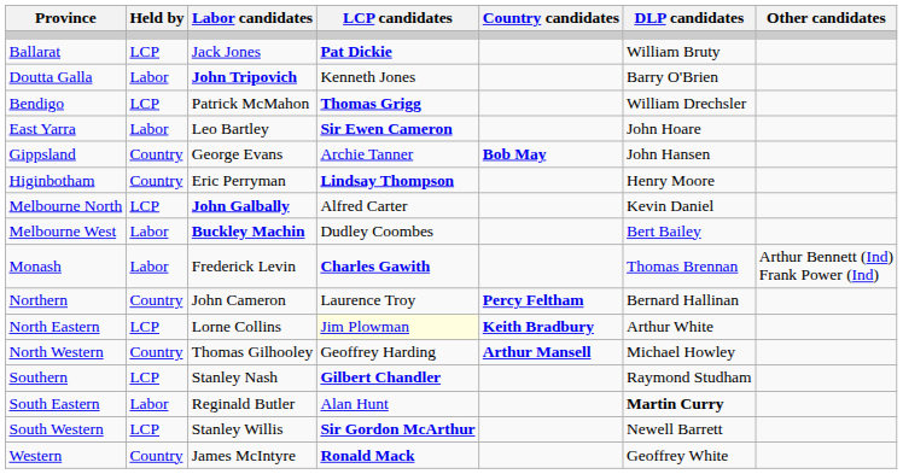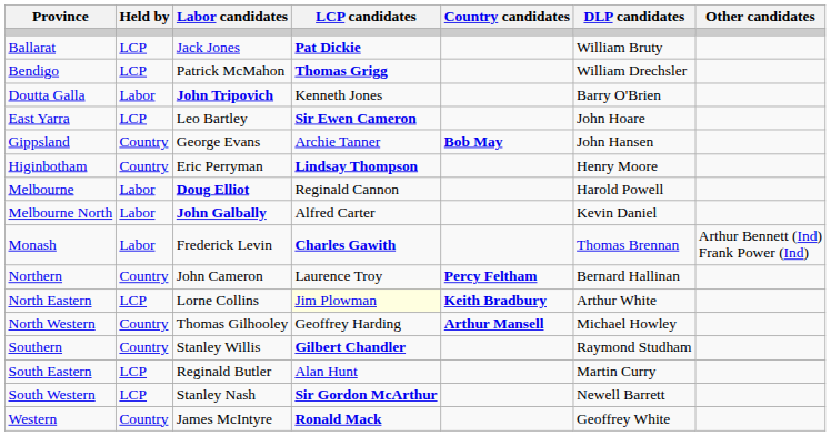 <table class="wikitable">
 <tr>
 <th>Province</th>
 <th>Held by</th>
 <th><a href='#'>Labor</a> candidates</th>
 <th><a href='#'>LCP</a> candidates</th>
 <th><a href='#'>Country</a> candidates</th>
 <th><a href='#'>DLP</a> candidates</th>
 <th>Other candidates</th>
 </tr>
 <tr bgcolor="#cccccc">
 <td></td>
 <td></td>
 <td></td>
 <td></td>
 <td></td>
 <td></td>
 <td></td>
 </tr>
 <tr>
 <td><a href='#'>Ballarat</a></td>
 <td><a href='#'>LCP</a></td>
 <td><a href='#'>Jack Jones</a></td>
 <td><strong><a href='#'>Pat Dickie</a></strong></td>
 <td></td>
 <td>William Bruty</td>
 <td></td>
 </tr>
 <tr>
+<td><a href='#'>Bendigo</a></td>
+<td><a href='#'>LCP</a></td>
+<td>Patrick McMahon</td>
+<td><strong><a href='#'>Thomas Grigg</a></strong></td>
+<td></td>
+<td>William Drechsler</td>
+<td></td>
+</tr>
+<tr>
 <td><a href='#'>Doutta Galla</a></td>
 <td><a href='#'>Labor</a></td>
 <td><strong><a href='#'>John Tripovich</a></strong></td>
 <td>Kenneth Jones</td>
 <td></td>
 <td>Barry O'Brien</td>
 <td></td>
 </tr>
 <tr>
-<td><a href='#'>Bendigo</a></td>
+<td><a href='#'>East Yarra</a></td>
 <td><a href='#'>LCP</a></td>
-<td>Patrick McMahon</td>
-<td><strong><a href='#'>Thomas Grigg</a></strong></td>
-<td></td>
-<td>William Drechsler</td>
-<td></td>
-</tr>
-<tr>
-<td><a href='#'>East Yarra</a></td>
-<td><a href='#'>Labor</a></td>
 <td>Leo Bartley</td>
 <td><strong><a href='#'>Sir Ewen Cameron</a></strong></td>
 <td></td>
 <td>John Hoare</td>
 <td></td>
 </tr>
 <tr>
 <td><a href='#'>Gippsland</a></td>
 <td><a href='#'>Country</a></td>
 <td>George Evans</td>
 <td><a href='#'>Archie Tanner</a></td>
 <td><strong><a href='#'>Bob May</a></strong></td>
 <td>John Hansen</td>
 <td></td>
 </tr>
 <tr>
 <td><a href='#'>Higinbotham</a></td>
 <td><a href='#'>Country</a></td>
 <td>Eric Perryman</td>
 <td><strong><a href='#'>Lindsay Thompson</a></strong></td>
 <td></td>
 <td>Henry Moore</td>
 <td></td>
 </tr>
 <tr>
+<td><a href='#'>Melbourne</a></td>
+<td><a href='#'>Labor</a></td>
+<td><strong><a href='#'>Doug Elliot</a></strong></td>
+<td>Reginald Cannon</td>
+<td></td>
+<td>Harold Powell</td>
+<td></td>
+</tr>
+<tr>
 <td><a href='#'>Melbourne North</a></td>
-<td><a href='#'>LCP</a></td>
+<td><a href='#'>Labor</a></td>
 <td><strong><a href='#'>John Galbally</a></strong></td>
 <td>Alfred Carter</td>
 <td></td>
 <td>Kevin Daniel</td>
-<td></td>
-</tr>
-<tr>
-<td><a href='#'>Melbourne West</a></td>
-<td><a href='#'>Labor</a></td>
-<td><strong><a href='#'>Buckley Machin</a></strong></td>
-<td>Dudley Coombes</td>
-<td></td>
-<td><a href='#'>Bert Bailey</a></td>
 <td></td>
 </tr>
 <tr>
 <td><a href='#'>Monash</a></td>
 <td><a href='#'>Labor</a></td>
 <td>Frederick Levin</td>
 <td><strong><a href='#'>Charles Gawith</a></strong></td>
 <td></td>
 <td><a href='#'>Thomas Brennan</a></td>
 <td>Arthur Bennett (<a href='#'>Ind</a>) <br> Frank Power (<a href='#'>Ind</a>)</td>
 </tr>
 <tr>
 <td><a href='#'>Northern</a></td>
 <td><a href='#'>Country</a></td>
 <td>John Cameron</td>
 <td>Laurence Troy</td>
 <td><strong><a href='#'>Percy Feltham</a></strong></td>
 <td>Bernard Hallinan</td>
 <td></td>
 </tr>
 <tr>
 <td><a href='#'>North Eastern</a></td>
 <td><a href='#'>LCP</a></td>
 <td>Lorne Collins</td>
 <td style="background: lightyellow;"><a href='#'>Jim Plowman</a></td>
 <td><strong><a href='#'>Keith Bradbury</a></strong></td>
 <td>Arthur White</td>
 <td></td>
 </tr>
 <tr>
 <td><a href='#'>North Western</a></td>
 <td><a href='#'>Country</a></td>
 <td>Thomas Gilhooley</td>
 <td>Geoffrey Harding</td>
 <td><strong><a href='#'>Arthur Mansell</a></strong></td>
 <td>Michael Howley</td>
 <td></td>
 </tr>
 <tr>
 <td><a href='#'>Southern</a></td>
-<td><a href='#'>LCP</a></td>
-<td>Stanley Nash</td>
+<td><a href='#'>Country</a></td>
+<td>Stanley Willis</td>
 <td><strong><a href='#'>Gilbert Chandler</a></strong></td>
 <td></td>
 <td>Raymond Studham</td>
 <td></td>
 </tr>
 <tr>
 <td><a href='#'>South Eastern</a></td>
-<td><a href='#'>Labor</a></td>
+<td><a href='#'>LCP</a></td>
 <td>Reginald Butler</td>
 <td><a href='#'>Alan Hunt</a></td>
 <td></td>
-<td><strong>Martin Curry</strong></td>
+<td>Martin Curry</td>
 <td></td>
 </tr>
 <tr>
 <td><a href='#'>South Western</a></td>
 <td><a href='#'>LCP</a></td>
-<td>Stanley Willis</td>
+<td>Stanley Nash</td>
 <td><strong><a href='#'>Sir Gordon McArthur</a></strong></td>
 <td></td>
 <td>Newell Barrett</td>
 <td></td>
 </tr>
 <tr>
 <td><a href='#'>Western</a></td>
 <td><a href='#'>Country</a></td>
 <td>James McIntyre</td>
 <td><strong><a href='#'>Ronald Mack</a></strong></td>
 <td></td>
 <td>Geoffrey White</td>
 <td></td>
 </tr>
 </table>
